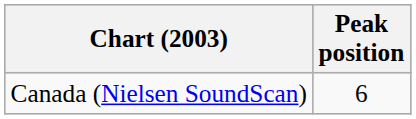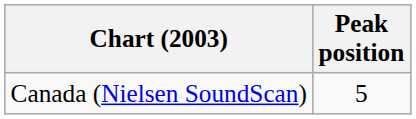 <table class="wikitable sortable">
 <tr>
 <th align="left">Chart (2003)</th>
 <th align="center">Peak<br>position</th>
 </tr>
 <tr>
 <td>Canada (<a href='#'>Nielsen SoundScan</a>)</td>
-<td align="center">6</td>
+<td align="center">5</td>
 </tr>
 </table>
